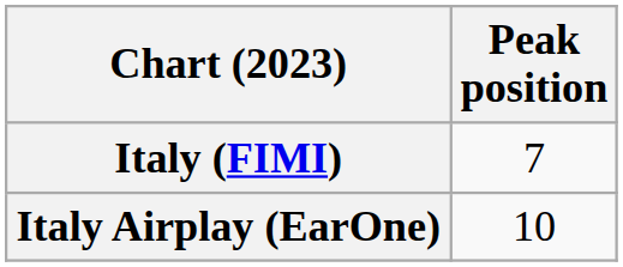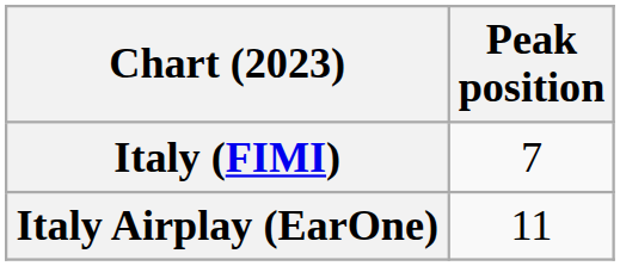 <table class="wikitable sortable plainrowheaders" style="text-align:center">
 <tr>
 <th scope="col">Chart (2023)</th>
 <th scope="col">Peak<br>position</th>
 </tr>
 <tr>
 <th scope="row">Italy (<a href='#'>FIMI</a>)</th>
 <td>7</td>
 </tr>
 <tr>
 <th scope="row">Italy Airplay (EarOne)</th>
-<td>10</td>
+<td>11</td>
 </tr>
 </table>
